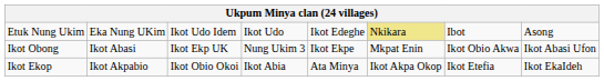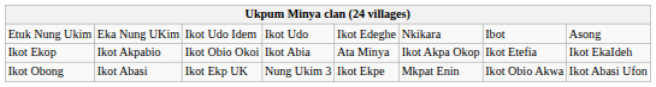 <table class="wikitable">
 <tr>
 <th colspan=8>Ukpum Minya clan (24 villages)</th>
 </tr>
 <tr>
 <td>Etuk Nung Ukim</td>
 <td>Eka Nung UKim</td>
 <td>Ikot Udo Idem</td>
 <td>Ikot Udo</td>
 <td>Ikot Edeghe</td>
-<td style="background: khaki;">Nkikara</td>
+<td>Nkikara</td>
 <td>Ibot</td>
 <td>Asong</td>
+</tr>
+<tr>
+<td>Ikot Ekop</td>
+<td>Ikot Akpabio</td>
+<td>Ikot Obio Okoi</td>
+<td>Ikot Abia</td>
+<td>Ata Minya</td>
+<td>Ikot Akpa Okop</td>
+<td>Ikot Etefia</td>
+<td>Ikot EkaIdeh</td>
 </tr>
 <tr>
 <td>Ikot Obong</td>
 <td>Ikot Abasi</td>
 <td>Ikot Ekp UK</td>
 <td>Nung Ukim 3</td>
 <td>Ikot Ekpe</td>
 <td>Mkpat Enin</td>
 <td>Ikot Obio Akwa</td>
 <td>Ikot Abasi Ufon</td>
 </tr>
-<tr>
-<td>Ikot Ekop</td>
-<td>Ikot Akpabio</td>
-<td>Ikot Obio Okoi</td>
-<td>Ikot Abia</td>
-<td>Ata Minya</td>
-<td>Ikot Akpa Okop</td>
-<td>Ikot Etefia</td>
-<td>Ikot EkaIdeh</td>
-</tr>
 </table>
